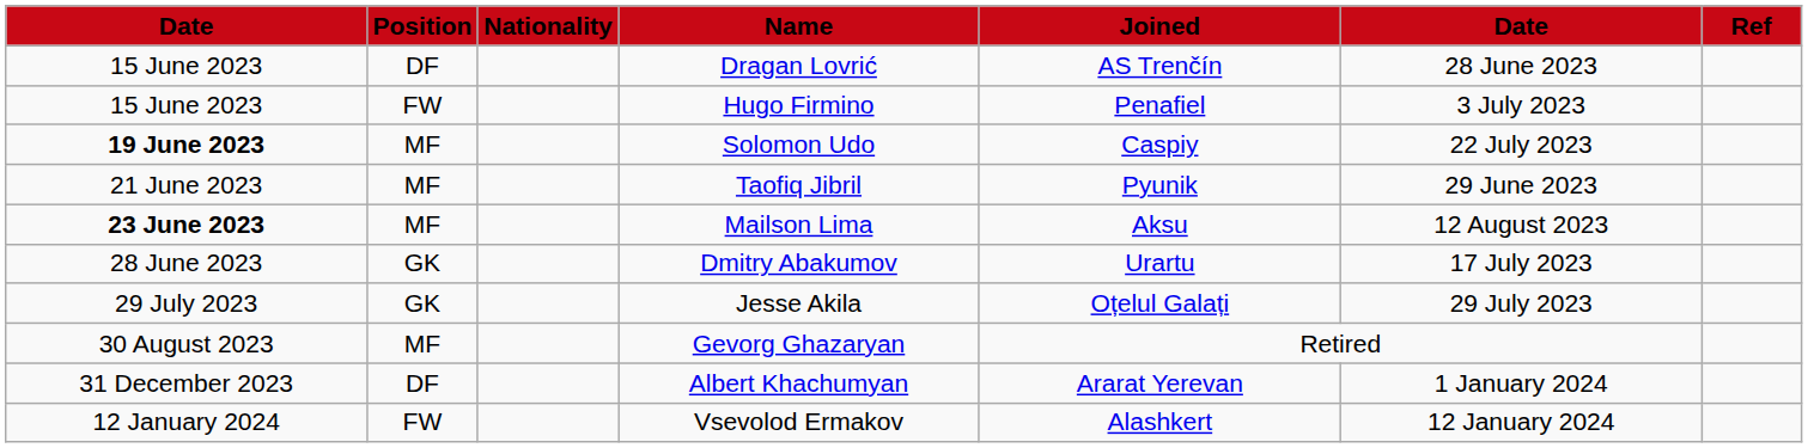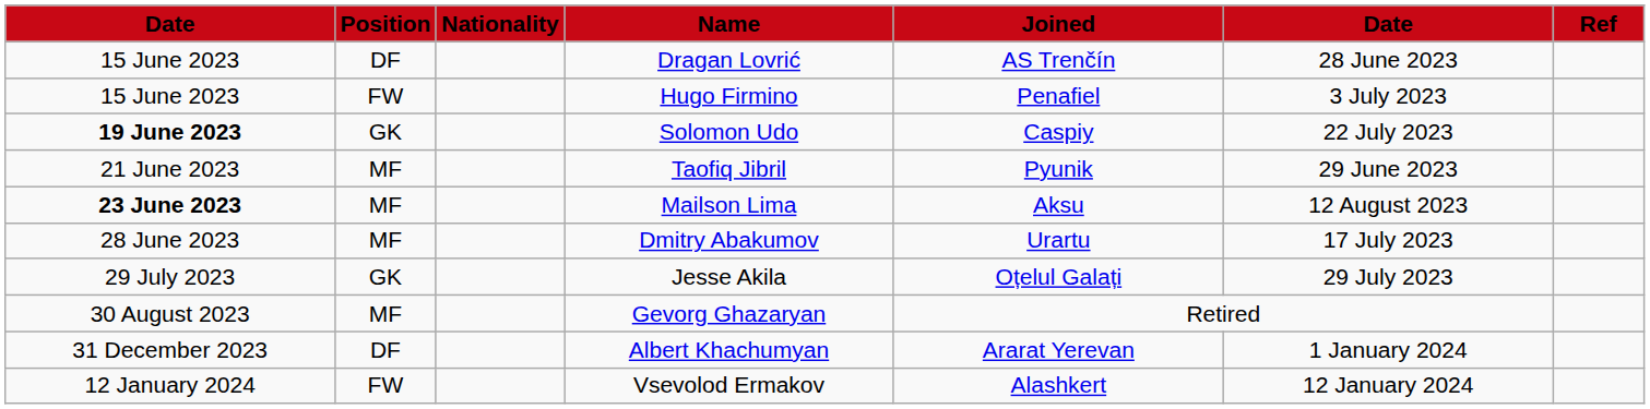 <table class="wikitable"  style="text-align:center; font-size:90%; ">
 <tr>
 <th style="background:#C80815; color:black; width:200px;">Date</th>
 <th style="background:#C80815; color:black; width:50px;">Position</th>
 <th style="background:#C80815; color:black; width:50px;">Nationality</th>
 <th style="background:#C80815; color:black; width:200px;">Name</th>
 <th style="background:#C80815; color:black; width:200px;">Joined</th>
 <th style="background:#C80815; color:black; width:200px;">Date</th>
 <th style="background:#C80815; color:black; width:50px;">Ref</th>
 </tr>
 <tr>
 <td>15 June 2023</td>
 <td>DF</td>
 <td></td>
 <td><a href='#'>Dragan Lovrić</a></td>
 <td><a href='#'>AS Trenčín</a></td>
 <td>28 June 2023</td>
 <td></td>
 </tr>
 <tr>
 <td>15 June 2023</td>
 <td>FW</td>
 <td></td>
 <td><a href='#'>Hugo Firmino</a></td>
 <td><a href='#'>Penafiel</a></td>
 <td>3 July 2023</td>
 <td></td>
 </tr>
 <tr>
 <td><strong>19 June 2023</strong></td>
-<td>MF</td>
+<td>GK</td>
 <td></td>
 <td><a href='#'>Solomon Udo</a></td>
 <td><a href='#'>Caspiy</a></td>
 <td>22 July 2023</td>
 <td></td>
 </tr>
 <tr>
 <td>21 June 2023</td>
 <td>MF</td>
 <td></td>
 <td><a href='#'>Taofiq Jibril</a></td>
 <td><a href='#'>Pyunik</a></td>
 <td>29 June 2023</td>
 <td></td>
 </tr>
 <tr>
 <td><strong>23 June 2023</strong></td>
 <td>MF</td>
 <td></td>
 <td><a href='#'>Mailson Lima</a></td>
 <td><a href='#'>Aksu</a></td>
 <td>12 August 2023</td>
 <td></td>
 </tr>
 <tr>
 <td>28 June 2023</td>
-<td>GK</td>
+<td>MF</td>
 <td></td>
 <td><a href='#'>Dmitry Abakumov</a></td>
 <td><a href='#'>Urartu</a></td>
 <td>17 July 2023</td>
 <td></td>
 </tr>
 <tr>
 <td>29 July 2023</td>
 <td>GK</td>
 <td></td>
 <td>Jesse Akila</td>
 <td><a href='#'>Oțelul Galați</a></td>
 <td>29 July 2023</td>
 <td></td>
 </tr>
 <tr>
 <td>30 August 2023</td>
 <td>MF</td>
 <td></td>
 <td><a href='#'>Gevorg Ghazaryan</a></td>
 <td colspan="2">Retired</td>
 <td></td>
 </tr>
 <tr>
 <td>31 December 2023</td>
 <td>DF</td>
 <td></td>
 <td><a href='#'>Albert Khachumyan</a></td>
 <td><a href='#'>Ararat Yerevan</a></td>
 <td>1 January 2024</td>
 <td></td>
 </tr>
 <tr>
 <td>12 January 2024</td>
 <td>FW</td>
 <td></td>
 <td>Vsevolod Ermakov</td>
 <td><a href='#'>Alashkert</a></td>
 <td>12 January 2024</td>
 <td></td>
 </tr>
 </table>
